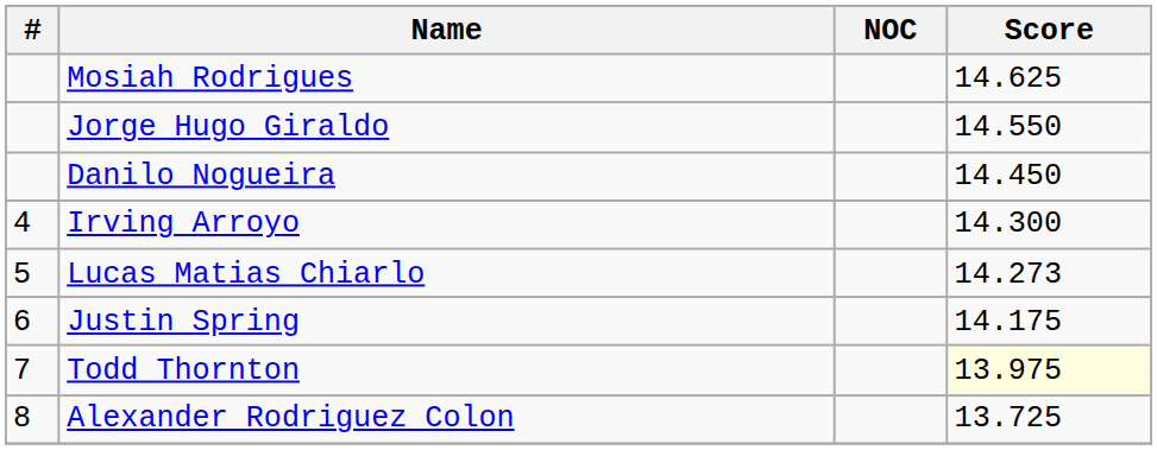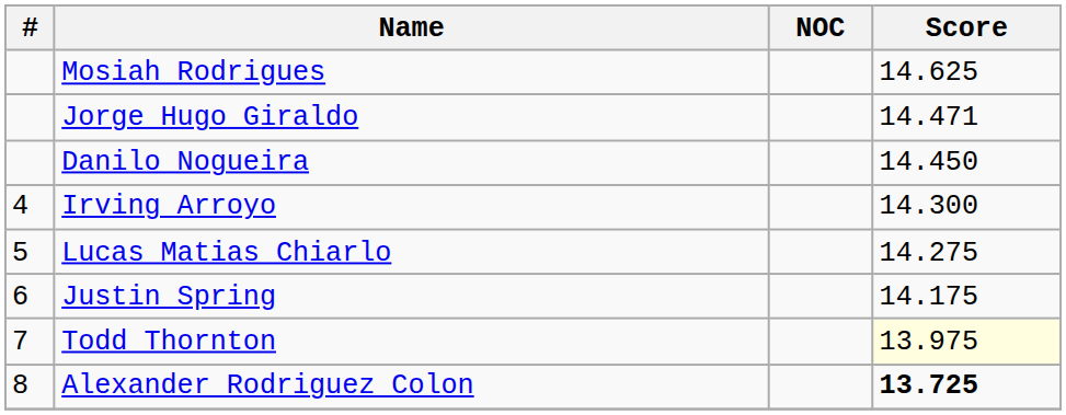 <table class="wikitable" width=500>
 <tr>
 <th>#</th>
 <th>Name</th>
 <th>NOC</th>
 <th>Score</th>
 </tr>
 <tr>
 <td></td>
 <td><a href='#'>Mosiah Rodrigues</a></td>
 <td></td>
 <td>14.625</td>
 </tr>
 <tr>
 <td></td>
 <td><a href='#'>Jorge Hugo Giraldo</a></td>
 <td></td>
-<td>14.550</td>
+<td>14.471</td>
 </tr>
 <tr>
 <td></td>
 <td><a href='#'>Danilo Nogueira</a></td>
 <td></td>
 <td>14.450</td>
 </tr>
 <tr>
 <td>4</td>
 <td><a href='#'>Irving Arroyo</a></td>
 <td></td>
 <td>14.300</td>
 </tr>
 <tr>
 <td>5</td>
 <td><a href='#'>Lucas Matias Chiarlo</a></td>
 <td></td>
-<td>14.273</td>
+<td>14.275</td>
 </tr>
 <tr>
 <td>6</td>
 <td><a href='#'>Justin Spring</a></td>
 <td></td>
 <td>14.175</td>
 </tr>
 <tr>
 <td>7</td>
 <td><a href='#'>Todd Thornton</a></td>
 <td></td>
 <td style="background: lightyellow;">13.975</td>
 </tr>
 <tr>
 <td>8</td>
 <td><a href='#'>Alexander Rodriguez Colon</a></td>
 <td></td>
-<td>13.725</td>
+<td><strong>13.725</strong></td>
 </tr>
 <tr>
 </tr>
 </table>
